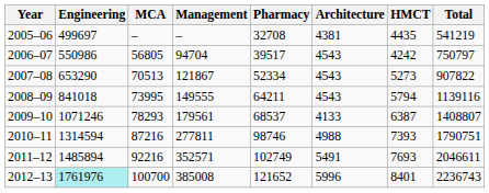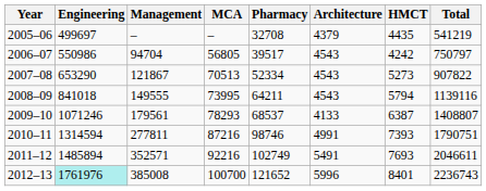 <table class="wikitable sortable">
 <tr>
 <th>Year</th>
 <th>Engineering</th>
+<th>Management</th>
 <th>MCA</th>
-<th>Management</th>
 <th>Pharmacy</th>
 <th>Architecture</th>
 <th>HMCT</th>
 <th>Total</th>
 </tr>
 <tr>
 <td>2005–06</td>
 <td>499697</td>
 <td>–</td>
 <td>–</td>
 <td>32708</td>
-<td>4381</td>
+<td>4379</td>
 <td>4435</td>
 <td>541219</td>
 </tr>
 <tr>
 <td>2006–07</td>
 <td>550986</td>
+<td>94704</td>
 <td>56805</td>
-<td>94704</td>
 <td>39517</td>
 <td>4543</td>
 <td>4242</td>
 <td>750797</td>
 </tr>
 <tr>
 <td>2007–08</td>
 <td>653290</td>
+<td>121867</td>
 <td>70513</td>
-<td>121867</td>
 <td>52334</td>
 <td>4543</td>
 <td>5273</td>
 <td>907822</td>
 </tr>
 <tr>
 <td>2008–09</td>
 <td>841018</td>
+<td>149555</td>
 <td>73995</td>
-<td>149555</td>
 <td>64211</td>
 <td>4543</td>
 <td>5794</td>
 <td>1139116</td>
 </tr>
 <tr>
 <td>2009–10</td>
 <td>1071246</td>
+<td>179561</td>
 <td>78293</td>
-<td>179561</td>
 <td>68537</td>
 <td>4133</td>
 <td>6387</td>
 <td>1408807</td>
 </tr>
 <tr>
 <td>2010–11</td>
 <td>1314594</td>
+<td>277811</td>
 <td>87216</td>
-<td>277811</td>
 <td>98746</td>
-<td>4988</td>
+<td>4991</td>
 <td>7393</td>
 <td>1790751</td>
 </tr>
 <tr>
 <td>2011–12</td>
 <td>1485894</td>
+<td>352571</td>
 <td>92216</td>
-<td>352571</td>
 <td>102749</td>
 <td>5491</td>
 <td>7693</td>
 <td>2046611</td>
 </tr>
 <tr>
 <td>2012–13</td>
 <td style="background: paleturquoise;">1761976</td>
+<td>385008</td>
 <td>100700</td>
-<td>385008</td>
 <td>121652</td>
 <td>5996</td>
 <td>8401</td>
 <td>2236743</td>
 </tr>
 </table>
